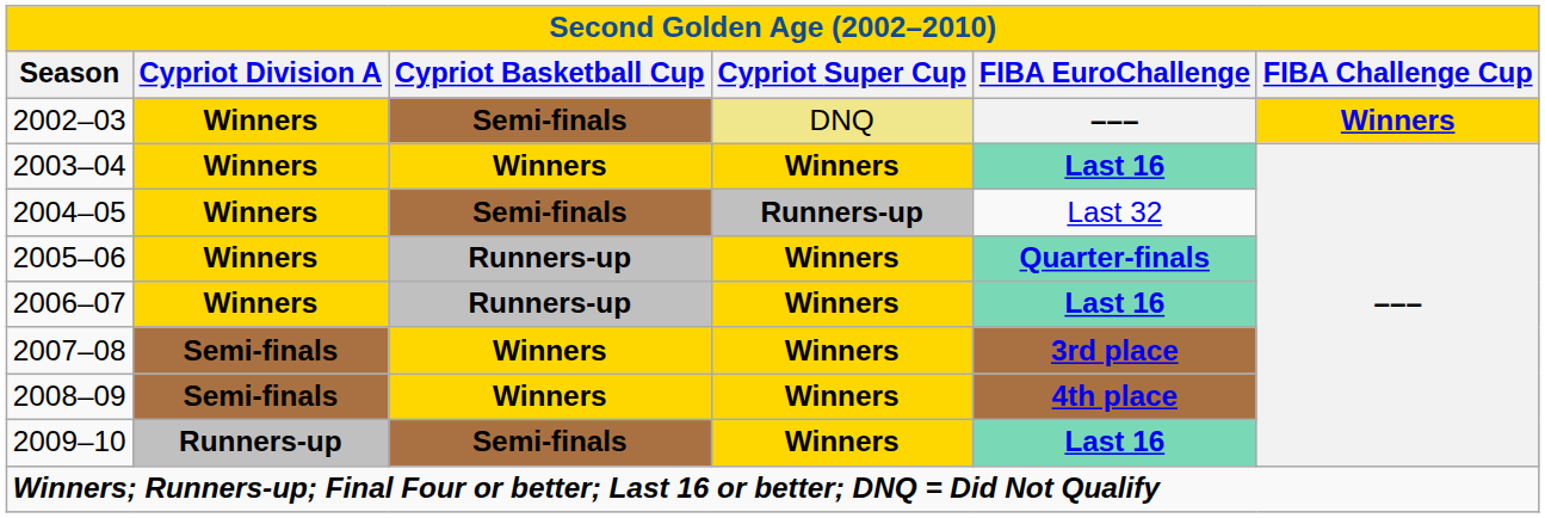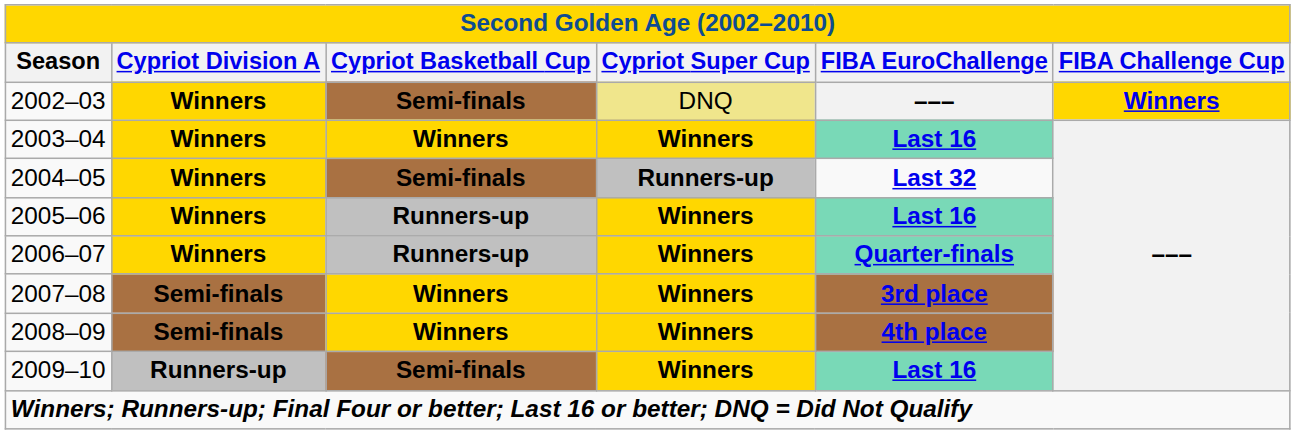 <table class="wikitable" style="margin:auto; text-align: center; border: 1px solid #BBB; ">
 <tr>
 <th colspan="6" style="color:#0E4C92; background:gold;">Second Golden Age (2002–2010)</th>
 </tr>
 <tr style="font-size: 97%;">
 <th>Season</th>
 <th><a href='#'>Cypriot Division A</a></th>
 <th><a href='#'>Cypriot Basketball <strong>Cup</strong></a></th>
 <th><a href='#'>Cypriot <strong>Super Cup</strong></a></th>
 <th><a href='#'>FIBA EuroChallenge</a></th>
 <th><a href='#'>FIBA Challenge Cup</a></th>
 </tr>
 <tr>
 <td style="text-align: center";>2002–03</td>
 <th style="background:gold;">Winners</th>
 <th style="background:#A97142;">Semi-finals</th>
 <td style="background: khaki;">DNQ</td>
 <th>–––</th>
 <th style="background:gold;"><a href='#'>Winners</a></th>
 </tr>
 <tr>
 <td style="text-align: center";>2003–04</td>
 <th style="background:gold;">Winners</th>
 <th style="background:gold;">Winners</th>
 <th style="background:gold;">Winners</th>
 <th style="background:#79D9B7;"><a href='#'>Last 16</a></th>
 <th rowspan="7">–––</th>
 </tr>
 <tr>
 <td style="text-align: center";>2004–05</td>
 <th style="background:gold;">Winners</th>
 <th style="background:#A97142;">Semi-finals</th>
 <th style="background:silver;">Runners-up</th>
-<td style="text-align: center";><a href='#'>Last 32</a></td>
+<td style="text-align: center";><strong><a href='#'>Last 32</a></strong></td>
 </tr>
 <tr>
 <td style="text-align: center";>2005–06</td>
 <th style="background:gold;">Winners</th>
 <th style="background:silver;">Runners-up</th>
 <th style="background:gold;">Winners</th>
-<th style="background:#79D9B7;"><a href='#'>Quarter-finals</a></th>
+<th style="background:#79D9B7;"><a href='#'>Last 16</a></th>
 </tr>
 <tr>
 <td style="text-align: center";>2006–07</td>
 <th style="background:gold;">Winners</th>
 <th style="background:silver;">Runners-up</th>
 <th style="background:gold;">Winners</th>
-<th style="background:#79D9B7;"><a href='#'>Last 16</a></th>
+<th style="background:#79D9B7;"><a href='#'>Quarter-finals</a></th>
 </tr>
 <tr>
 <td style="text-align: center";>2007–08</td>
 <th style="background:#A97142;">Semi-finals</th>
 <th style="background:gold;">Winners</th>
 <th style="background:gold;">Winners</th>
 <th style="background:#A97142;"><a href='#'>3rd place</a></th>
 </tr>
 <tr>
 <td style="text-align: center";>2008–09</td>
 <th style="background:#A97142;">Semi-finals</th>
 <th style="background:gold;">Winners</th>
 <th style="background:gold;">Winners</th>
 <th style="background:#A97142;"><a href='#'>4th place</a></th>
 </tr>
 <tr>
 <td style="text-align: center";>2009–10</td>
 <th style="background:silver;">Runners-up</th>
 <th style="background:#A97142;">Semi-finals</th>
 <th style="background:gold;">Winners</th>
 <th style="background:#79D9B7;"><a href='#'>Last 16</a></th>
 </tr>
 <tr>
 <td style="text-align: left"; colspan="6"><strong><em><strong> Winners; </strong><strong> Runners-up; </strong><strong> Final Four or better; </strong><strong> Last 16 or better; </strong>DNQ =<strong> Did Not Qualify<em></td>
 </tr>
 </table>
